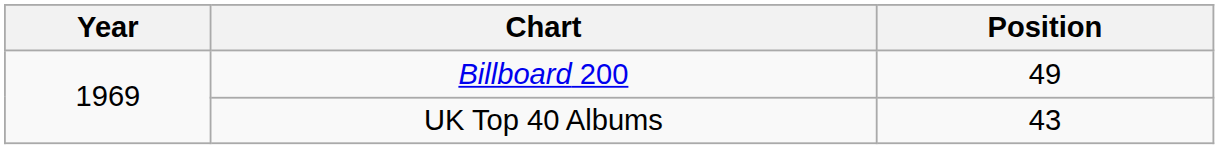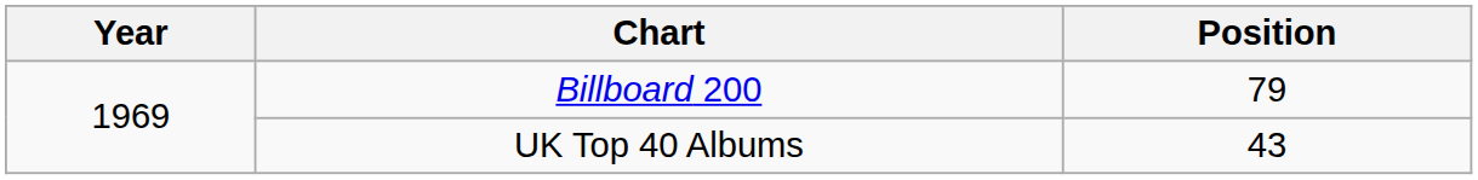 <table class="wikitable"  style="text-align:center; width:42%;">
 <tr>
 <th>Year</th>
 <th>Chart</th>
 <th>Position</th>
 </tr>
 <tr>
 <td rowspan="2">1969</td>
 <td><a href='#'><em>Billboard</em> 200</a></td>
-<td align="center">49</td>
+<td align="center">79</td>
 </tr>
 <tr>
 <td>UK Top 40 Albums</td>
 <td align="center">43</td>
 </tr>
 </table>
